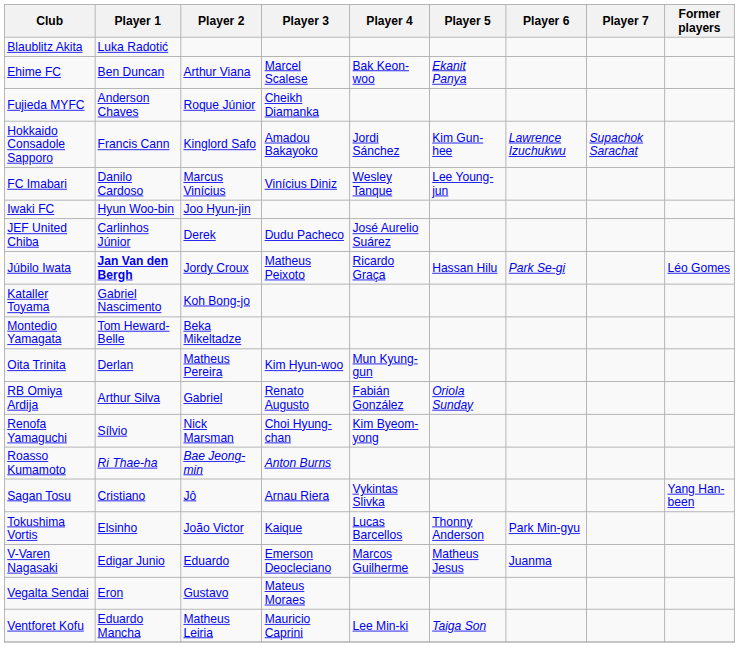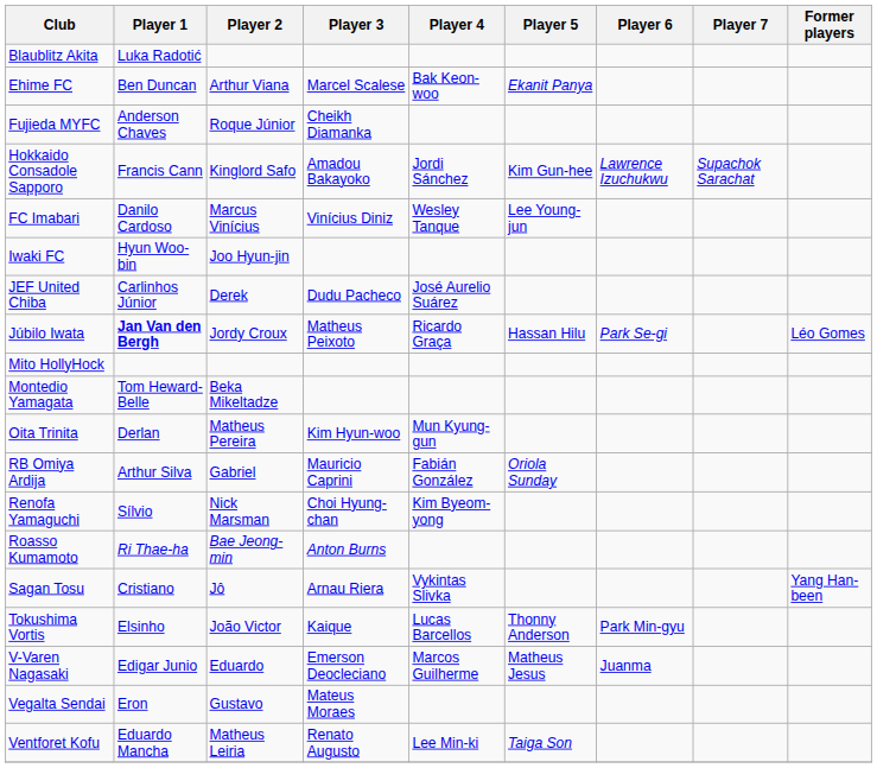 <table class="wikitable sortable" style="font-size:90%;">
 <tr>
 <th width="200">Club</th>
 <th width="160">Player 1</th>
 <th width="160">Player 2</th>
 <th width="160">Player 3</th>
 <th width="160">Player 4</th>
 <th width="160">Player 5</th>
 <th width="160">Player 6</th>
 <th width="160">Player 7</th>
 <th width="160">Former players</th>
 </tr>
 <tr>
 <td><a href='#'>Blaublitz Akita</a></td>
 <td> <a href='#'>Luka Radotić</a></td>
 <td></td>
 <td></td>
 <td></td>
 <td></td>
 <td></td>
 <td></td>
 <td></td>
 </tr>
 <tr>
 <td><a href='#'>Ehime FC</a></td>
 <td> <a href='#'>Ben Duncan</a></td>
 <td> <a href='#'>Arthur Viana</a></td>
 <td> <a href='#'>Marcel Scalese</a></td>
 <td> <a href='#'>Bak Keon-woo</a></td>
 <td> <em><a href='#'>Ekanit Panya</a></em></td>
 <td></td>
 <td></td>
 <td></td>
 </tr>
 <tr>
 <td><a href='#'>Fujieda MYFC</a></td>
 <td> <a href='#'>Anderson Chaves</a></td>
 <td> <a href='#'>Roque Júnior</a></td>
 <td> <a href='#'>Cheikh Diamanka</a></td>
 <td></td>
 <td></td>
 <td></td>
 <td></td>
 <td></td>
 </tr>
 <tr>
 <td><a href='#'>Hokkaido Consadole Sapporo</a></td>
 <td> <a href='#'>Francis Cann</a></td>
 <td> <a href='#'>Kinglord Safo</a></td>
 <td> <a href='#'>Amadou Bakayoko</a></td>
 <td> <a href='#'>Jordi Sánchez</a></td>
 <td> <a href='#'>Kim Gun-hee</a></td>
 <td> <em><a href='#'>Lawrence Izuchukwu</a></em></td>
 <td> <em><a href='#'>Supachok Sarachat</a></em></td>
 <td></td>
 </tr>
 <tr>
 <td><a href='#'>FC Imabari</a></td>
 <td> <a href='#'>Danilo Cardoso</a></td>
 <td> <a href='#'>Marcus Vinícius</a></td>
 <td> <a href='#'>Vinícius Diniz</a></td>
 <td> <a href='#'>Wesley Tanque</a></td>
 <td> <a href='#'>Lee Young-jun</a></td>
 <td></td>
 <td></td>
 <td></td>
 </tr>
 <tr>
 <td><a href='#'>Iwaki FC</a></td>
 <td> <a href='#'>Hyun Woo-bin</a></td>
 <td> <a href='#'>Joo Hyun-jin</a></td>
 <td></td>
 <td></td>
 <td></td>
 <td></td>
 <td></td>
 <td></td>
 </tr>
 <tr>
 <td><a href='#'>JEF United Chiba</a></td>
 <td> <a href='#'>Carlinhos Júnior</a></td>
 <td> <a href='#'>Derek</a></td>
 <td> <a href='#'>Dudu Pacheco</a></td>
 <td> <a href='#'>José Aurelio Suárez</a></td>
 <td></td>
 <td></td>
 <td></td>
 <td></td>
 </tr>
 <tr>
 <td><a href='#'>Júbilo Iwata</a></td>
 <td> <strong><a href='#'>Jan Van den Bergh</a></strong></td>
 <td> <a href='#'>Jordy Croux</a></td>
 <td> <a href='#'>Matheus Peixoto</a></td>
 <td> <a href='#'>Ricardo Graça</a></td>
 <td> <a href='#'>Hassan Hilu</a></td>
 <td> <em><a href='#'>Park Se-gi</a></em></td>
 <td></td>
 <td> <a href='#'>Léo Gomes</a></td>
 </tr>
 <tr>
-<td><a href='#'>Kataller Toyama</a></td>
-<td> <a href='#'>Gabriel Nascimento</a></td>
-<td> <a href='#'>Koh Bong-jo</a></td>
+<td><a href='#'>Mito HollyHock</a></td>
+<td></td>
+<td></td>
 <td></td>
 <td></td>
 <td></td>
 <td></td>
 <td></td>
 <td></td>
 </tr>
 <tr>
 <td><a href='#'>Montedio Yamagata</a></td>
 <td> <a href='#'>Tom Heward-Belle</a></td>
 <td> <a href='#'>Beka Mikeltadze</a></td>
 <td></td>
 <td></td>
 <td></td>
 <td></td>
 <td></td>
 <td></td>
 </tr>
 <tr>
 <td><a href='#'>Oita Trinita</a></td>
 <td> <a href='#'>Derlan</a></td>
 <td> <a href='#'>Matheus Pereira</a></td>
 <td> <a href='#'>Kim Hyun-woo</a></td>
 <td> <a href='#'>Mun Kyung-gun</a></td>
 <td></td>
 <td></td>
 <td></td>
 <td></td>
 </tr>
 <tr>
 <td><a href='#'>RB Omiya Ardija</a></td>
 <td> <a href='#'>Arthur Silva</a></td>
 <td> <a href='#'>Gabriel</a></td>
-<td> <a href='#'>Renato Augusto</a></td>
+<td> <a href='#'>Mauricio Caprini</a></td>
 <td> <a href='#'>Fabián González</a></td>
 <td> <em><a href='#'>Oriola Sunday</a></em></td>
 <td></td>
 <td></td>
 <td></td>
 </tr>
 <tr>
 <td><a href='#'>Renofa Yamaguchi</a></td>
 <td> <a href='#'>Sílvio</a></td>
 <td> <a href='#'>Nick Marsman</a></td>
 <td> <a href='#'>Choi Hyung-chan</a></td>
 <td> <a href='#'>Kim Byeom-yong</a></td>
 <td></td>
 <td></td>
 <td></td>
 <td></td>
 </tr>
 <tr>
 <td><a href='#'>Roasso Kumamoto</a></td>
 <td> <em><a href='#'>Ri Thae-ha</a></em></td>
 <td> <em><a href='#'>Bae Jeong-min</a></em></td>
 <td> <em><a href='#'>Anton Burns</a></em></td>
 <td></td>
 <td></td>
 <td></td>
 <td></td>
 <td></td>
 </tr>
 <tr>
 <td><a href='#'>Sagan Tosu</a></td>
 <td> <a href='#'>Cristiano</a></td>
 <td> <a href='#'>Jô</a></td>
 <td> <a href='#'>Arnau Riera</a></td>
 <td> <a href='#'>Vykintas Slivka</a></td>
 <td></td>
 <td></td>
 <td></td>
 <td> <a href='#'>Yang Han-been</a></td>
 </tr>
 <tr>
 <td><a href='#'>Tokushima Vortis</a></td>
 <td> <a href='#'>Elsinho</a></td>
 <td> <a href='#'>João Victor</a></td>
 <td> <a href='#'>Kaique</a></td>
 <td> <a href='#'>Lucas Barcellos</a></td>
 <td> <a href='#'>Thonny Anderson</a></td>
 <td> <a href='#'>Park Min-gyu</a></td>
 <td></td>
 <td></td>
 </tr>
 <tr>
 <td><a href='#'>V-Varen Nagasaki</a></td>
 <td> <a href='#'>Edigar Junio</a></td>
 <td> <a href='#'>Eduardo</a></td>
 <td> <a href='#'>Emerson Deocleciano</a></td>
 <td> <a href='#'>Marcos Guilherme</a></td>
 <td> <a href='#'>Matheus Jesus</a></td>
 <td> <a href='#'>Juanma</a></td>
 <td></td>
 <td></td>
 </tr>
 <tr>
 <td><a href='#'>Vegalta Sendai</a></td>
 <td> <a href='#'>Eron</a></td>
 <td> <a href='#'>Gustavo</a></td>
 <td> <a href='#'>Mateus Moraes</a></td>
 <td></td>
 <td></td>
 <td></td>
 <td></td>
 <td></td>
 </tr>
 <tr>
 <td><a href='#'>Ventforet Kofu</a></td>
 <td> <a href='#'>Eduardo Mancha</a></td>
 <td> <a href='#'>Matheus Leiria</a></td>
-<td> <a href='#'>Mauricio Caprini</a></td>
+<td> <a href='#'>Renato Augusto</a></td>
 <td> <a href='#'>Lee Min-ki</a></td>
 <td> <em><a href='#'>Taiga Son</a></em></td>
 <td></td>
 <td></td>
 <td></td>
 </tr>
 <tr>
 </tr>
 </table>
